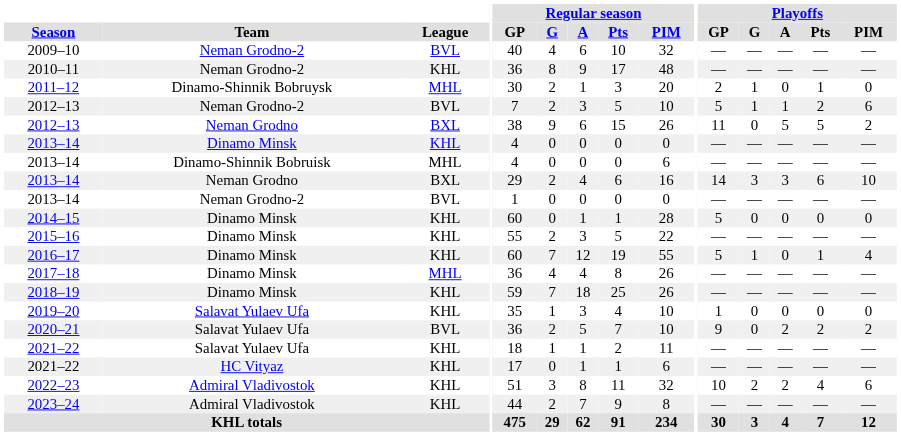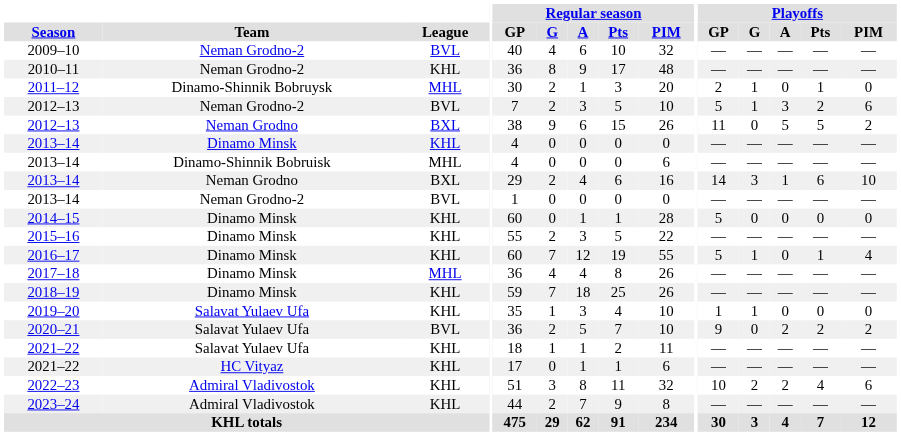 <table border="0" cellpadding="1" cellspacing="0" style="text-align:center; width:60em">
 <tr bgcolor="#e0e0e0">
 <th colspan="3" bgcolor="#ffffff"></th>
 <th rowspan="99" bgcolor="#ffffff"></th>
 <th colspan="5"><a href='#'>Regular season</a></th>
 <th rowspan="99" bgcolor="#ffffff"></th>
 <th colspan="5"><a href='#'>Playoffs</a></th>
 </tr>
 <tr bgcolor="#e0e0e0">
 <th><a href='#'>Season</a></th>
 <th>Team</th>
 <th>League</th>
 <th>GP</th>
 <th><a href='#'>G</a></th>
 <th><a href='#'>A</a></th>
 <th><a href='#'>Pts</a></th>
 <th><a href='#'>PIM</a></th>
 <th>GP</th>
 <th>G</th>
 <th>A</th>
 <th>Pts</th>
 <th>PIM</th>
 </tr>
 <tr ALIGN="center">
 <td>2009–10</td>
 <td><a href='#'>Neman Grodno-2</a></td>
 <td><a href='#'>BVL</a></td>
 <td>40</td>
 <td>4</td>
 <td>6</td>
 <td>10</td>
 <td>32</td>
 <td>—</td>
 <td>—</td>
 <td>—</td>
 <td>—</td>
 <td>—</td>
 </tr>
 <tr ALIGN="center" bgcolor="#f0f0f0">
 <td>2010–11</td>
 <td>Neman Grodno-2</td>
 <td>KHL</td>
 <td>36</td>
 <td>8</td>
 <td>9</td>
 <td>17</td>
 <td>48</td>
 <td>—</td>
 <td>—</td>
 <td>—</td>
 <td>—</td>
 <td>—</td>
 </tr>
 <tr ALIGN="center">
 <td><a href='#'>2011–12</a></td>
 <td>Dinamo-Shinnik Bobruysk</td>
 <td><a href='#'>MHL</a></td>
 <td>30</td>
 <td>2</td>
 <td>1</td>
 <td>3</td>
 <td>20</td>
 <td>2</td>
 <td>1</td>
 <td>0</td>
 <td>1</td>
 <td>0</td>
 </tr>
 <tr ALIGN="center" bgcolor="#f0f0f0">
 <td>2012–13</td>
 <td>Neman Grodno-2</td>
 <td>BVL</td>
 <td>7</td>
 <td>2</td>
 <td>3</td>
 <td>5</td>
 <td>10</td>
 <td>5</td>
 <td>1</td>
-<td>1</td>
+<td>3</td>
 <td>2</td>
 <td>6</td>
 </tr>
 <tr ALIGN="center">
 <td><a href='#'>2012–13</a></td>
 <td><a href='#'>Neman Grodno</a></td>
 <td><a href='#'>BXL</a></td>
 <td>38</td>
 <td>9</td>
 <td>6</td>
 <td>15</td>
 <td>26</td>
 <td>11</td>
 <td>0</td>
 <td>5</td>
 <td>5</td>
 <td>2</td>
 </tr>
 <tr ALIGN="center" bgcolor="#f0f0f0">
 <td><a href='#'>2013–14</a></td>
 <td><a href='#'>Dinamo Minsk</a></td>
 <td><a href='#'>KHL</a></td>
 <td>4</td>
 <td>0</td>
 <td>0</td>
 <td>0</td>
 <td>0</td>
 <td>—</td>
 <td>—</td>
 <td>—</td>
 <td>—</td>
 <td>—</td>
 </tr>
 <tr ALIGN="center">
 <td>2013–14</td>
 <td>Dinamo-Shinnik Bobruisk</td>
 <td>MHL</td>
 <td>4</td>
 <td>0</td>
 <td>0</td>
 <td>0</td>
 <td>6</td>
 <td>—</td>
 <td>—</td>
 <td>—</td>
 <td>—</td>
 <td>—</td>
 </tr>
 <tr ALIGN="center" bgcolor="#f0f0f0">
 <td><a href='#'>2013–14</a></td>
 <td>Neman Grodno</td>
 <td>BXL</td>
 <td>29</td>
 <td>2</td>
 <td>4</td>
 <td>6</td>
 <td>16</td>
 <td>14</td>
 <td>3</td>
-<td>3</td>
+<td>1</td>
 <td>6</td>
 <td>10</td>
 </tr>
 <tr ALIGN="center">
 <td>2013–14</td>
 <td>Neman Grodno-2</td>
 <td>BVL</td>
 <td>1</td>
 <td>0</td>
 <td>0</td>
 <td>0</td>
 <td>0</td>
 <td>—</td>
 <td>—</td>
 <td>—</td>
 <td>—</td>
 <td>—</td>
 </tr>
 <tr ALIGN="center" bgcolor="#f0f0f0">
 <td><a href='#'>2014–15</a></td>
 <td>Dinamo Minsk</td>
 <td>KHL</td>
 <td>60</td>
 <td>0</td>
 <td>1</td>
 <td>1</td>
 <td>28</td>
 <td>5</td>
 <td>0</td>
 <td>0</td>
 <td>0</td>
 <td>0</td>
 </tr>
 <tr ALIGN="center">
 <td><a href='#'>2015–16</a></td>
 <td>Dinamo Minsk</td>
 <td>KHL</td>
 <td>55</td>
 <td>2</td>
 <td>3</td>
 <td>5</td>
 <td>22</td>
 <td>—</td>
 <td>—</td>
 <td>—</td>
 <td>—</td>
 <td>—</td>
 </tr>
 <tr ALIGN="center" bgcolor="#f0f0f0">
 <td><a href='#'>2016–17</a></td>
 <td>Dinamo Minsk</td>
 <td>KHL</td>
 <td>60</td>
 <td>7</td>
 <td>12</td>
 <td>19</td>
 <td>55</td>
 <td>5</td>
 <td>1</td>
 <td>0</td>
 <td>1</td>
 <td>4</td>
 </tr>
 <tr ALIGN="center">
 <td><a href='#'>2017–18</a></td>
 <td>Dinamo Minsk</td>
 <td><a href='#'>MHL</a></td>
 <td>36</td>
 <td>4</td>
 <td>4</td>
 <td>8</td>
 <td>26</td>
 <td>—</td>
 <td>—</td>
 <td>—</td>
 <td>—</td>
 <td>—</td>
 </tr>
 <tr ALIGN="center" bgcolor="#f0f0f0">
 <td><a href='#'>2018–19</a></td>
 <td>Dinamo Minsk</td>
 <td>KHL</td>
 <td>59</td>
 <td>7</td>
 <td>18</td>
 <td>25</td>
 <td>26</td>
 <td>—</td>
 <td>—</td>
 <td>—</td>
 <td>—</td>
 <td>—</td>
 </tr>
 <tr ALIGN="center">
 <td><a href='#'>2019–20</a></td>
 <td><a href='#'>Salavat Yulaev Ufa</a></td>
 <td>KHL</td>
 <td>35</td>
 <td>1</td>
 <td>3</td>
 <td>4</td>
 <td>10</td>
 <td>1</td>
-<td>0</td>
+<td>1</td>
 <td>0</td>
 <td>0</td>
 <td>0</td>
 </tr>
 <tr ALIGN="center" bgcolor="#f0f0f0">
 <td><a href='#'>2020–21</a></td>
 <td>Salavat Yulaev Ufa</td>
 <td>BVL</td>
 <td>36</td>
 <td>2</td>
 <td>5</td>
 <td>7</td>
 <td>10</td>
 <td>9</td>
 <td>0</td>
 <td>2</td>
 <td>2</td>
 <td>2</td>
 </tr>
 <tr ALIGN="center">
 <td><a href='#'>2021–22</a></td>
 <td>Salavat Yulaev Ufa</td>
 <td>KHL</td>
 <td>18</td>
 <td>1</td>
 <td>1</td>
 <td>2</td>
 <td>11</td>
 <td>—</td>
 <td>—</td>
 <td>—</td>
 <td>—</td>
 <td>—</td>
 </tr>
 <tr ALIGN="center" bgcolor="#f0f0f0">
 <td>2021–22</td>
 <td><a href='#'>HC Vityaz</a></td>
 <td>KHL</td>
 <td>17</td>
 <td>0</td>
 <td>1</td>
 <td>1</td>
 <td>6</td>
 <td>—</td>
 <td>—</td>
 <td>—</td>
 <td>—</td>
 <td>—</td>
 </tr>
 <tr ALIGN="center">
 <td><a href='#'>2022–23</a></td>
 <td><a href='#'>Admiral Vladivostok</a></td>
 <td>KHL</td>
 <td>51</td>
 <td>3</td>
 <td>8</td>
 <td>11</td>
 <td>32</td>
 <td>10</td>
 <td>2</td>
 <td>2</td>
 <td>4</td>
 <td>6</td>
 </tr>
 <tr ALIGN="center" bgcolor="#f0f0f0">
 <td><a href='#'>2023–24</a></td>
 <td>Admiral Vladivostok</td>
 <td>KHL</td>
 <td>44</td>
 <td>2</td>
 <td>7</td>
 <td>9</td>
 <td>8</td>
 <td>—</td>
 <td>—</td>
 <td>—</td>
 <td>—</td>
 <td>—</td>
 </tr>
 <tr bgcolor="#e0e0e0">
 <th colspan="3">KHL totals</th>
 <th>475</th>
 <th>29</th>
 <th>62</th>
 <th>91</th>
 <th>234</th>
 <th>30</th>
 <th>3</th>
 <th>4</th>
 <th>7</th>
 <th>12</th>
 </tr>
 </table>
